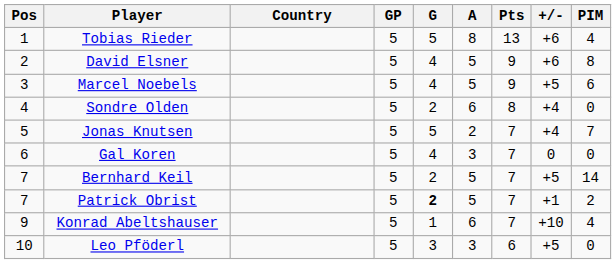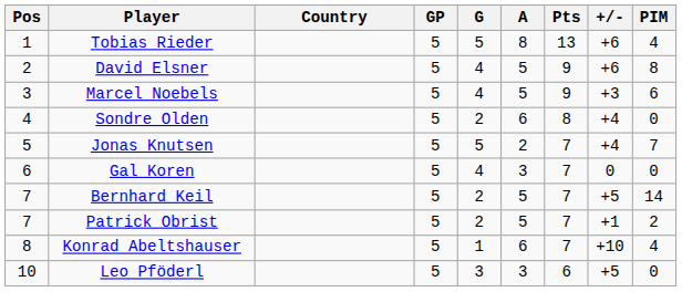 <table class="wikitable sortable" style="text-align: center;">
 <tr>
 <th width=30>Pos</th>
 <th width=165>Player</th>
 <th width=125>Country</th>
 <th width=30>GP</th>
 <th width=30>G</th>
 <th width=30>A</th>
 <th width=30>Pts</th>
 <th width=30>+/-</th>
 <th width=30>PIM</th>
 </tr>
 <tr>
 <td>1</td>
 <td><a href='#'>Tobias Rieder</a></td>
 <td></td>
 <td>5</td>
 <td>5</td>
 <td>8</td>
 <td>13</td>
 <td>+6</td>
 <td>4</td>
 </tr>
 <tr>
 <td>2</td>
 <td><a href='#'>David Elsner</a></td>
 <td></td>
 <td>5</td>
 <td>4</td>
 <td>5</td>
 <td>9</td>
 <td>+6</td>
 <td>8</td>
 </tr>
 <tr>
 <td>3</td>
 <td><a href='#'>Marcel Noebels</a></td>
 <td></td>
 <td>5</td>
 <td>4</td>
 <td>5</td>
 <td>9</td>
-<td>+5</td>
+<td>+3</td>
 <td>6</td>
 </tr>
 <tr>
 <td>4</td>
 <td><a href='#'>Sondre Olden</a></td>
 <td></td>
 <td>5</td>
 <td>2</td>
 <td>6</td>
 <td>8</td>
 <td>+4</td>
 <td>0</td>
 </tr>
 <tr>
 <td>5</td>
 <td><a href='#'>Jonas Knutsen</a></td>
 <td></td>
 <td>5</td>
 <td>5</td>
 <td>2</td>
 <td>7</td>
 <td>+4</td>
 <td>7</td>
 </tr>
 <tr>
 <td>6</td>
 <td><a href='#'>Gal Koren</a></td>
 <td></td>
 <td>5</td>
 <td>4</td>
 <td>3</td>
 <td>7</td>
 <td>0</td>
 <td>0</td>
 </tr>
 <tr>
 <td>7</td>
 <td><a href='#'>Bernhard Keil</a></td>
 <td></td>
 <td>5</td>
 <td>2</td>
 <td>5</td>
 <td>7</td>
 <td>+5</td>
 <td>14</td>
 </tr>
 <tr>
 <td>7</td>
 <td><a href='#'>Patrick Obrist</a></td>
 <td></td>
 <td>5</td>
-<td><strong>2</strong></td>
+<td>2</td>
 <td>5</td>
 <td>7</td>
 <td>+1</td>
 <td>2</td>
 </tr>
 <tr>
-<td>9</td>
+<td>8</td>
 <td><a href='#'>Konrad Abeltshauser</a></td>
 <td></td>
 <td>5</td>
 <td>1</td>
 <td>6</td>
 <td>7</td>
 <td>+10</td>
 <td>4</td>
 </tr>
 <tr>
 <td>10</td>
 <td><a href='#'>Leo Pföderl</a></td>
 <td></td>
 <td>5</td>
 <td>3</td>
 <td>3</td>
 <td>6</td>
 <td>+5</td>
 <td>0</td>
 </tr>
 </table>
